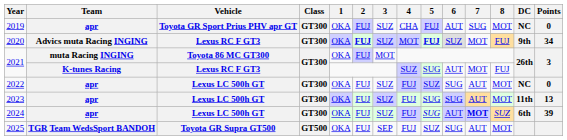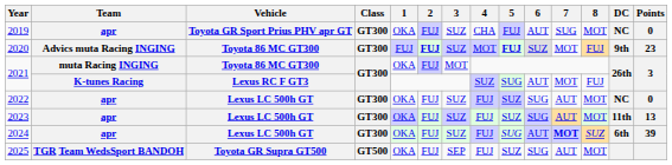 <table class="wikitable" style="text-align:center; font-size:85%">
 <tr>
 <th>Year</th>
 <th>Team</th>
 <th>Vehicle</th>
 <th>Class</th>
 <th>1</th>
 <th>2</th>
 <th>3</th>
 <th>4</th>
 <th>5</th>
 <th>6</th>
 <th>7</th>
 <th>8</th>
 <th>DC</th>
 <th>Points</th>
 </tr>
 <tr>
 <td><a href='#'>2019</a></td>
 <th><a href='#'>apr</a></th>
 <th nowrap><a href='#'>Toyota GR Sport Prius PHV apr GT</a></th>
 <th>GT300</th>
 <td style="background:#;"><a href='#'>OKA</a></td>
 <td style="background:#CFCFFF;"><a href='#'>FUJ</a><br></td>
 <td style="background:#;"><a href='#'>SUZ</a></td>
 <td style="background:#;"><a href='#'>CHA</a></td>
 <td style="background:#CFCFFF;"><a href='#'>FUJ</a><br></td>
 <td style="background:#;"><a href='#'>AUT</a></td>
 <td style="background:#;"><a href='#'>SUG</a></td>
 <td style="background:#;"><a href='#'>MOT</a></td>
 <th>NC</th>
 <th>0</th>
 </tr>
 <tr>
 <td><a href='#'>2020</a></td>
 <th nowrap>Advics muta Racing <a href='#'>INGING</a></th>
-<th nowrap><a href='#'>Lexus RC F GT3</a></th>
+<th nowrap><a href='#'>Toyota 86 MC GT300</a></th>
 <th>GT300</th>
-<td style="background:#CFCFFF;"><a href='#'>OKA</a><br></td>
+<td style="background:#CFCFFF;"><a href='#'>FUJ</a><br></td>
 <td style="background:#DFFFDF;"><a href='#'><strong>FUJ</strong></a><br></td>
 <td style="background:#CFCFFF;"><a href='#'>SUZ</a><br></td>
 <td style="background:#CFCFFF;"><a href='#'>MOT</a><br></td>
 <td style="background:#DFFFDF;"><a href='#'><strong>FUJ</strong></a><br></td>
 <td style="background:#DFDFDF;"><a href='#'>SUZ</a><br></td>
 <td style="background:#;"><a href='#'>MOT</a></td>
 <td style="background:#FFDF9F;"><a href='#'>FUJ</a><br></td>
 <th>9th</th>
-<th>34</th>
+<th>23</th>
 </tr>
 <tr>
 <td rowspan="2"><a href='#'>2021</a></td>
 <th nowrap>muta Racing <a href='#'>INGING</a></th>
 <th nowrap><a href='#'>Toyota 86 MC GT300</a></th>
 <th rowspan="2">GT300</th>
 <td style="background:#;"><a href='#'>OKA</a></td>
 <td style="background:#CFCFFF;"><a href='#'>FUJ</a><br></td>
 <td style="background:#;"><a href='#'>MOT</a></td>
 <td colspan=5></td>
 <th rowspan="2">26th</th>
 <th rowspan="2">3</th>
 </tr>
 <tr>
 <th nowrap><a href='#'>K-tunes Racing</a></th>
 <th nowrap><a href='#'>Lexus RC F GT3</a></th>
 <td colspan=3></td>
 <td style="background:#CFCFFF;"><a href='#'>SUZ</a><br></td>
 <td style="background:#DFFFDF;"><a href='#'>SUG</a><br></td>
 <td style="background:#;"><a href='#'>AUT</a></td>
 <td style="background:#;"><a href='#'>MOT</a></td>
 <td style="background:#;"><a href='#'>FUJ</a></td>
 </tr>
 <tr>
 <td><a href='#'>2022</a></td>
 <th><a href='#'>apr</a></th>
 <th nowrap><a href='#'>Lexus LC 500h GT</a></th>
 <th>GT300</th>
 <td style="background:#;"><a href='#'>OKA</a></td>
 <td style="background:#;"><a href='#'>FUJ</a></td>
 <td style="background:#;"><a href='#'>SUZ</a></td>
 <td style="background:#CFCFFF;"><a href='#'>FUJ</a><br></td>
 <td style="background:#CFCFFF;"><a href='#'>SUZ</a><br></td>
 <td style="background:#;"><a href='#'>SUG</a></td>
 <td style="background:#;"><a href='#'>AUT</a></td>
 <td style="background:#;"><a href='#'>MOT</a></td>
 <th>NC</th>
 <th>0</th>
 </tr>
 <tr>
 <td><a href='#'>2023</a></td>
 <th><a href='#'>apr</a></th>
 <th nowrap><a href='#'>Lexus LC 500h GT</a></th>
 <th>GT300</th>
 <td style="background:#CFCFFF;"><a href='#'>OKA</a><br></td>
 <td style="background:#DFFFDF;"><a href='#'>FUJ</a><br></td>
 <td style="background:#CFCFFF;"><a href='#'>SUZ</a><br></td>
 <td style="background:#DFFFDF;"><a href='#'>FUJ</a><br></td>
-<td style="background:#DFFFDF;"><a href='#'>SUG</a><br></td>
+<td style="background:#DFFFDF;"><a href='#'>SUZ</a><br></td>
 <td style="background:#CFCFFF;"><a href='#'>SUG</a><br></td>
 <td style="background:#FFDF9F;"><a href='#'>AUT</a><br></td>
 <td style="background:#DFFFDF;"><a href='#'>MOT</a><br></td>
 <th>11th</th>
 <th>13</th>
 </tr>
 <tr>
 <td><a href='#'>2024</a></td>
 <th><a href='#'>apr</a></th>
 <th nowrap><a href='#'>Lexus LC 500h GT</a></th>
 <th>GT300</th>
 <td style="background:#dfffdf;"><a href='#'>OKA</a><br></td>
 <td style="background:#dfffdf;"><a href='#'>FUJ</a><br></td>
 <td style="background:#dfffdf;"><a href='#'>SUZ</a><br></td>
 <td style="background:#cfcfff;"><a href='#'>FUJ</a><br></td>
 <td style="background:#dfffdf;"><em><a href='#'>SUG</a><br></em></td>
 <td style="background:#cfcfff;"><a href='#'>AUT</a><br></td>
 <td style="background:#cfcfff;"><strong><a href='#'>MOT</a><br></strong></td>
 <td style="background:#ffdf9f;"><em><a href='#'>SUZ</a><br></em></td>
 <th>6th</th>
 <th>39</th>
 </tr>
 <tr>
 <td><a href='#'>2025</a></td>
 <th><a href='#'>TGR</a> <a href='#'>Team WedsSport BANDOH</a></th>
 <th><a href='#'>Toyota GR Supra GT500</a></th>
 <th>GT500</th>
 <td style="background:#;"><a href='#'>OKA</a><br></td>
 <td style="background:#;"><a href='#'>FUJ</a><br></td>
 <td style="background:#;"><a href='#'>SEP</a><br></td>
 <td style="background:#;"><a href='#'>FUJ</a><br></td>
 <td style="background:#;"><a href='#'>SUZ</a><br></td>
 <td style="background:#;"><a href='#'>SUG</a><br></td>
 <td style="background:#;"><a href='#'>AUT</a><br></td>
 <td style="background:#;"><a href='#'>MOT</a><br></td>
 <th></th>
 <th></th>
 </tr>
 </table>
